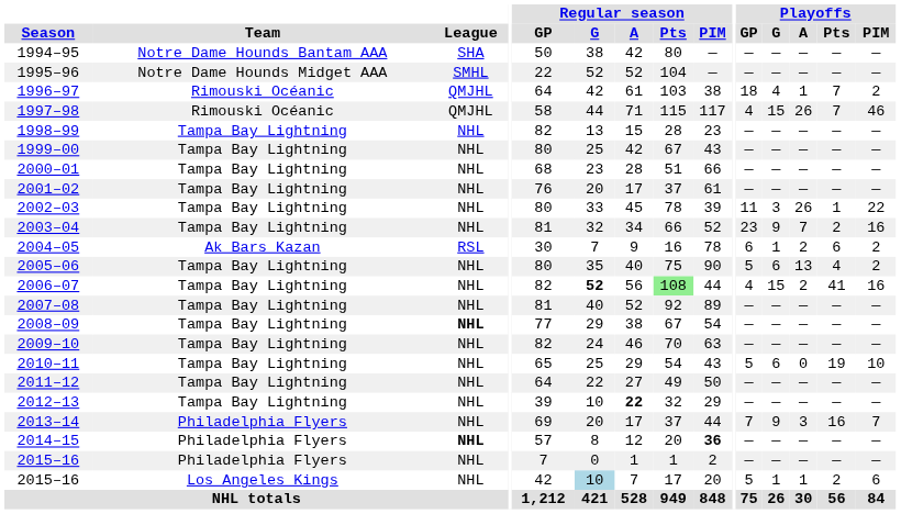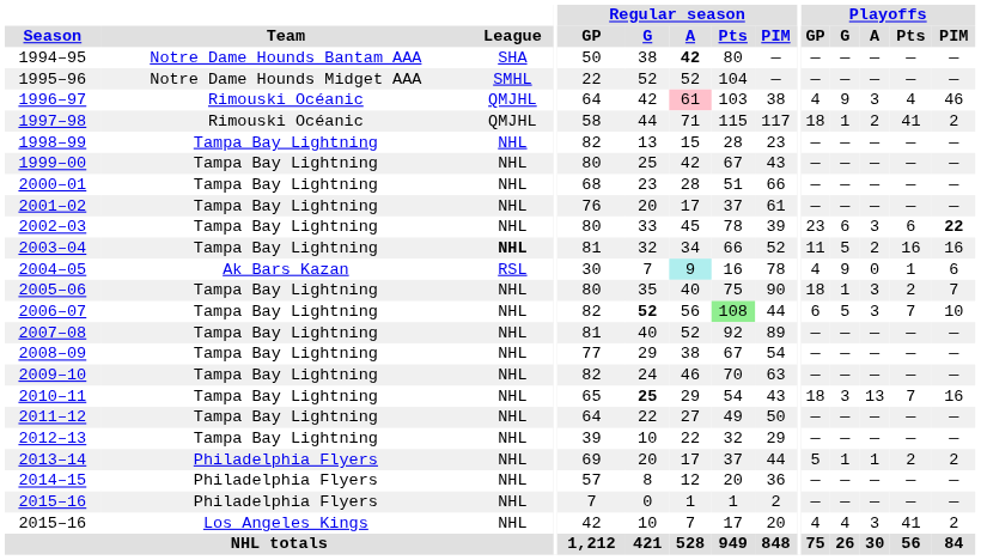 <table border="0" cellpadding="1" cellspacing="0" style="text-align:center; width:60em">
 <tr bgcolor="#e0e0e0">
 <th colspan="3" bgcolor="#ffffff"></th>
 <th rowspan="99" bgcolor="#ffffff"></th>
 <th colspan="5"><a href='#'>Regular season</a></th>
 <th rowspan="99" bgcolor="#ffffff"></th>
 <th colspan="5"><a href='#'>Playoffs</a></th>
 </tr>
 <tr bgcolor="#e0e0e0">
 <th><a href='#'>Season</a></th>
 <th>Team</th>
 <th>League</th>
 <th>GP</th>
 <th><a href='#'>G</a></th>
 <th><a href='#'>A</a></th>
 <th><a href='#'>Pts</a></th>
 <th><a href='#'>PIM</a></th>
 <th>GP</th>
 <th>G</th>
 <th>A</th>
 <th>Pts</th>
 <th>PIM</th>
 </tr>
 <tr>
 <td>1994–95</td>
 <td><a href='#'>Notre Dame Hounds Bantam AAA</a></td>
 <td><a href='#'>SHA</a></td>
 <td>50</td>
 <td>38</td>
-<td>42</td>
+<td><strong>42</strong></td>
 <td>80</td>
 <td>—</td>
 <td>—</td>
 <td>—</td>
 <td>—</td>
 <td>—</td>
 <td>—</td>
 </tr>
 <tr bgcolor="#f0f0f0">
 <td>1995–96</td>
 <td>Notre Dame Hounds Midget AAA</td>
 <td><a href='#'>SMHL</a></td>
 <td>22</td>
 <td>52</td>
 <td>52</td>
 <td>104</td>
 <td>—</td>
 <td>—</td>
 <td>—</td>
 <td>—</td>
 <td>—</td>
 <td>—</td>
 </tr>
 <tr>
 <td><a href='#'>1996–97</a></td>
 <td><a href='#'>Rimouski Océanic</a></td>
 <td><a href='#'>QMJHL</a></td>
 <td>64</td>
 <td>42</td>
-<td>61</td>
+<td style="background: pink;">61</td>
 <td>103</td>
 <td>38</td>
-<td>18</td>
 <td>4</td>
-<td>1</td>
-<td>7</td>
-<td>2</td>
+<td>9</td>
+<td>3</td>
+<td>4</td>
+<td>46</td>
 </tr>
 <tr bgcolor="#f0f0f0">
 <td><a href='#'>1997–98</a></td>
 <td>Rimouski Océanic</td>
 <td>QMJHL</td>
 <td>58</td>
 <td>44</td>
 <td>71</td>
 <td>115</td>
 <td>117</td>
-<td>4</td>
-<td>15</td>
-<td>26</td>
-<td>7</td>
-<td>46</td>
+<td>18</td>
+<td>1</td>
+<td>2</td>
+<td>41</td>
+<td>2</td>
 </tr>
 <tr>
 <td><a href='#'>1998–99</a></td>
 <td><a href='#'>Tampa Bay Lightning</a></td>
 <td><a href='#'>NHL</a></td>
 <td>82</td>
 <td>13</td>
 <td>15</td>
 <td>28</td>
 <td>23</td>
 <td>—</td>
 <td>—</td>
 <td>—</td>
 <td>—</td>
 <td>—</td>
 </tr>
 <tr bgcolor="#f0f0f0">
 <td><a href='#'>1999–00</a></td>
 <td>Tampa Bay Lightning</td>
 <td>NHL</td>
 <td>80</td>
 <td>25</td>
 <td>42</td>
 <td>67</td>
 <td>43</td>
 <td>—</td>
 <td>—</td>
 <td>—</td>
 <td>—</td>
 <td>—</td>
 </tr>
 <tr>
 <td><a href='#'>2000–01</a></td>
 <td>Tampa Bay Lightning</td>
 <td>NHL</td>
 <td>68</td>
 <td>23</td>
 <td>28</td>
 <td>51</td>
 <td>66</td>
 <td>—</td>
 <td>—</td>
 <td>—</td>
 <td>—</td>
 <td>—</td>
 </tr>
 <tr bgcolor="#f0f0f0">
 <td><a href='#'>2001–02</a></td>
 <td>Tampa Bay Lightning</td>
 <td>NHL</td>
 <td>76</td>
 <td>20</td>
 <td>17</td>
 <td>37</td>
 <td>61</td>
 <td>—</td>
 <td>—</td>
 <td>—</td>
 <td>—</td>
 <td>—</td>
 </tr>
 <tr>
 <td><a href='#'>2002–03</a></td>
 <td>Tampa Bay Lightning</td>
 <td>NHL</td>
 <td>80</td>
 <td>33</td>
 <td>45</td>
 <td>78</td>
 <td>39</td>
-<td>11</td>
+<td>23</td>
+<td>6</td>
 <td>3</td>
-<td>26</td>
-<td>1</td>
-<td>22</td>
+<td>6</td>
+<td><strong>22</strong></td>
 </tr>
 <tr bgcolor="#f0f0f0">
 <td><a href='#'>2003–04</a></td>
 <td>Tampa Bay Lightning</td>
-<td>NHL</td>
+<td><strong>NHL</strong></td>
 <td>81</td>
 <td>32</td>
 <td>34</td>
 <td>66</td>
 <td>52</td>
-<td>23</td>
-<td>9</td>
-<td>7</td>
+<td>11</td>
+<td>5</td>
 <td>2</td>
+<td>16</td>
 <td>16</td>
 </tr>
 <tr>
 <td><a href='#'>2004–05</a></td>
 <td><a href='#'>Ak Bars Kazan</a></td>
 <td><a href='#'>RSL</a></td>
 <td>30</td>
 <td>7</td>
-<td>9</td>
+<td style="background: paleturquoise;">9</td>
 <td>16</td>
 <td>78</td>
+<td>4</td>
+<td>9</td>
+<td>0</td>
+<td>1</td>
 <td>6</td>
-<td>1</td>
-<td>2</td>
-<td>6</td>
-<td>2<br></td>
 </tr>
 <tr bgcolor="#f0f0f0">
 <td><a href='#'>2005–06</a></td>
 <td>Tampa Bay Lightning</td>
 <td>NHL</td>
 <td>80</td>
 <td>35</td>
 <td>40</td>
 <td>75</td>
 <td>90</td>
-<td>5</td>
-<td>6</td>
-<td>13</td>
-<td>4</td>
+<td>18</td>
+<td>1</td>
+<td>3</td>
 <td>2</td>
+<td>7</td>
 </tr>
 <tr>
 <td><a href='#'>2006–07</a></td>
 <td>Tampa Bay Lightning</td>
 <td>NHL</td>
 <td>82</td>
 <td><strong>52</strong></td>
 <td>56</td>
 <td style="background: lightgreen;">108</td>
 <td>44</td>
-<td>4</td>
-<td>15</td>
-<td>2</td>
-<td>41</td>
-<td>16</td>
+<td>6</td>
+<td>5</td>
+<td>3</td>
+<td>7</td>
+<td>10</td>
 </tr>
 <tr bgcolor="#f0f0f0">
 <td><a href='#'>2007–08</a></td>
 <td>Tampa Bay Lightning</td>
 <td>NHL</td>
 <td>81</td>
 <td>40</td>
 <td>52</td>
 <td>92</td>
 <td>89</td>
 <td>—</td>
 <td>—</td>
 <td>—</td>
 <td>—</td>
 <td>—</td>
 </tr>
 <tr>
 <td><a href='#'>2008–09</a></td>
 <td>Tampa Bay Lightning</td>
-<td><strong>NHL</strong></td>
+<td>NHL</td>
 <td>77</td>
 <td>29</td>
 <td>38</td>
 <td>67</td>
 <td>54</td>
 <td>—</td>
 <td>—</td>
 <td>—</td>
 <td>—</td>
 <td>—</td>
 </tr>
 <tr bgcolor="#f0f0f0">
 <td><a href='#'>2009–10</a></td>
 <td>Tampa Bay Lightning</td>
 <td>NHL</td>
 <td>82</td>
 <td>24</td>
 <td>46</td>
 <td>70</td>
 <td>63</td>
 <td>—</td>
 <td>—</td>
 <td>—</td>
 <td>—</td>
 <td>—</td>
 </tr>
 <tr>
 <td><a href='#'>2010–11</a></td>
 <td>Tampa Bay Lightning</td>
 <td>NHL</td>
 <td>65</td>
-<td>25</td>
+<td><strong>25</strong></td>
 <td>29</td>
 <td>54</td>
 <td>43</td>
-<td>5</td>
-<td>6</td>
-<td>0</td>
-<td>19</td>
-<td>10</td>
+<td>18</td>
+<td>3</td>
+<td>13</td>
+<td>7</td>
+<td>16</td>
 </tr>
 <tr bgcolor="#f0f0f0">
 <td><a href='#'>2011–12</a></td>
 <td>Tampa Bay Lightning</td>
 <td>NHL</td>
 <td>64</td>
 <td>22</td>
 <td>27</td>
 <td>49</td>
 <td>50</td>
 <td>—</td>
 <td>—</td>
 <td>—</td>
 <td>—</td>
 <td>—</td>
 </tr>
 <tr>
 <td><a href='#'>2012–13</a></td>
 <td>Tampa Bay Lightning</td>
 <td>NHL</td>
 <td>39</td>
 <td>10</td>
-<td><strong>22</strong></td>
+<td>22</td>
 <td>32</td>
 <td>29</td>
 <td>—</td>
 <td>—</td>
 <td>—</td>
 <td>—</td>
 <td>—</td>
 </tr>
 <tr bgcolor="#f0f0f0">
 <td><a href='#'>2013–14</a></td>
 <td><a href='#'>Philadelphia Flyers</a></td>
 <td>NHL</td>
 <td>69</td>
 <td>20</td>
 <td>17</td>
 <td>37</td>
 <td>44</td>
-<td>7</td>
-<td>9</td>
-<td>3</td>
-<td>16</td>
-<td>7</td>
+<td>5</td>
+<td>1</td>
+<td>1</td>
+<td>2</td>
+<td>2</td>
 </tr>
 <tr>
 <td><a href='#'>2014–15</a></td>
 <td>Philadelphia Flyers</td>
-<td><strong>NHL</strong></td>
+<td>NHL</td>
 <td>57</td>
 <td>8</td>
 <td>12</td>
 <td>20</td>
-<td><strong>36</strong></td>
+<td>36</td>
 <td>—</td>
 <td>—</td>
 <td>—</td>
 <td>—</td>
 <td>—</td>
 </tr>
 <tr bgcolor="#f0f0f0">
 <td><a href='#'>2015–16</a></td>
 <td>Philadelphia Flyers</td>
 <td>NHL</td>
 <td>7</td>
 <td>0</td>
 <td>1</td>
 <td>1</td>
 <td>2</td>
 <td>—</td>
 <td>—</td>
 <td>—</td>
 <td>—</td>
 <td>—</td>
 </tr>
 <tr>
 <td>2015–16</td>
 <td><a href='#'>Los Angeles Kings</a></td>
 <td>NHL</td>
 <td>42</td>
-<td style="background: lightblue;">10</td>
+<td>10</td>
 <td>7</td>
 <td>17</td>
 <td>20</td>
-<td>5</td>
-<td>1</td>
-<td>1</td>
-<td>2</td>
-<td>6</td>
+<td>4</td>
+<td>4</td>
+<td>3</td>
+<td>41</td>
+<td>2<br></td>
 </tr>
 <tr bgcolor="#e0e0e0">
 <th colspan="3">NHL totals</th>
 <th>1,212</th>
 <th>421</th>
 <th>528</th>
 <th>949</th>
 <th>848</th>
 <th>75</th>
 <th>26</th>
 <th>30</th>
 <th>56</th>
 <th>84</th>
 </tr>
 <tr>
 </tr>
 </table>
